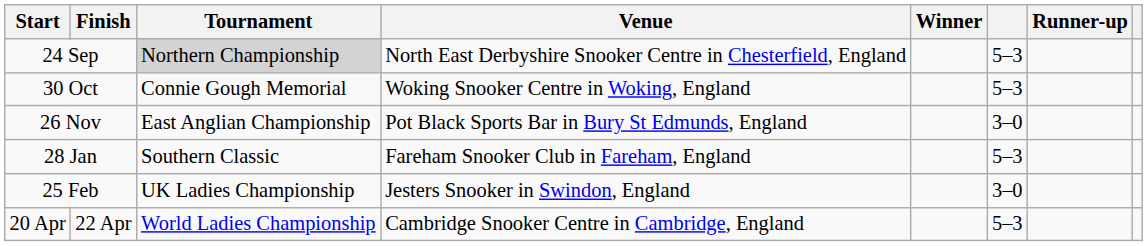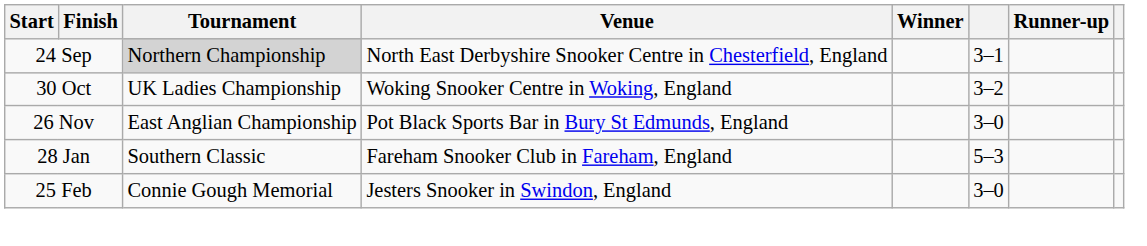 <table class="wikitable" style="font-size: 90%">
 <tr>
 <th>Start</th>
 <th>Finish</th>
 <th>Tournament</th>
 <th>Venue</th>
 <th>Winner</th>
 <th></th>
 <th>Runner-up</th>
 <th></th>
 </tr>
 <tr>
 <td colspan=2 style="text-align:center;">24 Sep</td>
 <td style="background: lightgrey;">Northern Championship</td>
 <td>North East Derbyshire Snooker Centre in <a href='#'>Chesterfield</a>, England</td>
 <td></td>
-<td style="text-align:center;">5–3</td>
+<td style="text-align:center;">3–1</td>
 <td></td>
 <td style="text-align:center;"></td>
 </tr>
 <tr>
 <td colspan=2 style="text-align:center;">30 Oct</td>
-<td>Connie Gough Memorial</td>
+<td>UK Ladies Championship</td>
 <td>Woking Snooker Centre in <a href='#'>Woking</a>, England</td>
 <td></td>
-<td style="text-align:center;">5–3</td>
+<td style="text-align:center;">3–2</td>
 <td></td>
 <td style="text-align:center;"></td>
 </tr>
 <tr>
 <td colspan=2 style="text-align:center;">26 Nov</td>
 <td>East Anglian Championship</td>
 <td>Pot Black Sports Bar in <a href='#'>Bury St Edmunds</a>, England</td>
 <td></td>
 <td style="text-align:center;">3–0</td>
 <td></td>
 <td style="text-align:center;"></td>
 </tr>
 <tr>
 <td colspan=2 style="text-align:center;">28 Jan</td>
 <td>Southern Classic</td>
 <td>Fareham Snooker Club in <a href='#'>Fareham</a>, England</td>
 <td></td>
 <td style="text-align:center;">5–3</td>
 <td></td>
 <td style="text-align:center;"></td>
 </tr>
 <tr>
 <td colspan=2 style="text-align:center;">25 Feb</td>
-<td>UK Ladies Championship</td>
+<td>Connie Gough Memorial</td>
 <td>Jesters Snooker in <a href='#'>Swindon</a>, England</td>
 <td></td>
 <td style="text-align:center;">3–0</td>
 <td></td>
 <td style="text-align:center;"></td>
 </tr>
-<tr>
-<td>20 Apr</td>
-<td>22 Apr</td>
-<td><a href='#'>World Ladies Championship</a></td>
-<td>Cambridge Snooker Centre in <a href='#'>Cambridge</a>, England</td>
-<td></td>
-<td style="text-align:center;">5–3</td>
-<td></td>
-<td style="text-align:center;"></td>
-</tr>
 </table>
